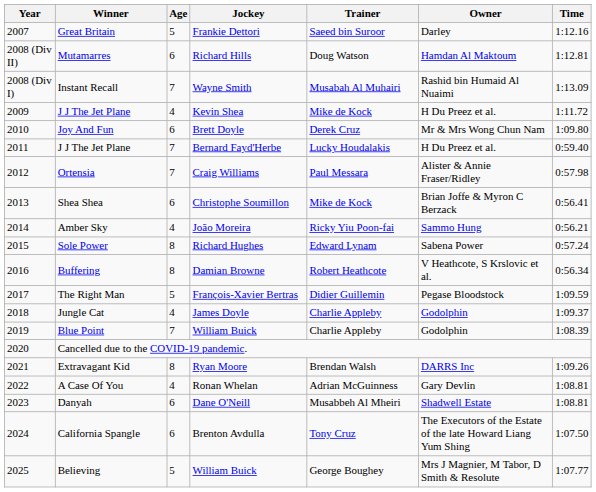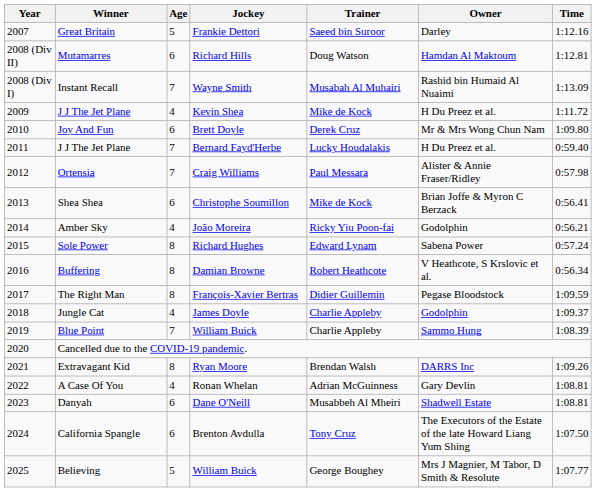 <table class="wikitable sortable" style="font-size:90%">
 <tr>
 <th style="width:60px">Year<br></th>
 <th style="width:140px">Winner<br></th>
 <th>Age<br></th>
 <th style="width:147px">Jockey<br></th>
 <th style="width:140px">Trainer<br></th>
 <th style="width:170px">Owner<br></th>
 <th>Time<br></th>
 </tr>
 <tr>
 <td>2007</td>
 <td><a href='#'>Great Britain</a></td>
 <td>5</td>
 <td><a href='#'>Frankie Dettori</a></td>
 <td><a href='#'>Saeed bin Suroor</a></td>
 <td>Darley</td>
 <td>1:12.16</td>
 </tr>
 <tr>
 <td>2008 (Div II)</td>
 <td><a href='#'>Mutamarres</a></td>
 <td>6</td>
 <td><a href='#'>Richard Hills</a></td>
 <td>Doug Watson</td>
 <td><a href='#'>Hamdan Al Maktoum</a></td>
 <td>1:12.81</td>
 </tr>
 <tr>
 <td>2008 (Div I)</td>
 <td>Instant Recall</td>
 <td>7</td>
 <td><a href='#'>Wayne Smith</a></td>
 <td><a href='#'>Musabah Al Muhairi</a></td>
 <td>Rashid bin Humaid Al Nuaimi</td>
 <td>1:13.09</td>
 </tr>
 <tr>
 <td>2009</td>
 <td><a href='#'>J J The Jet Plane</a></td>
 <td>4</td>
 <td><a href='#'>Kevin Shea</a></td>
 <td><a href='#'>Mike de Kock</a></td>
 <td>H Du Preez et al.</td>
 <td>1:11.72</td>
 </tr>
 <tr>
 <td>2010</td>
 <td><a href='#'>Joy And Fun</a></td>
 <td>6</td>
 <td><a href='#'>Brett Doyle</a></td>
 <td><a href='#'>Derek Cruz</a></td>
 <td>Mr & Mrs Wong Chun Nam</td>
 <td>1:09.80</td>
 </tr>
 <tr>
 <td>2011</td>
 <td>J J The Jet Plane</td>
 <td>7</td>
 <td><a href='#'>Bernard Fayd'Herbe</a></td>
 <td><a href='#'>Lucky Houdalakis</a></td>
 <td>H Du Preez et al.</td>
 <td>0:59.40</td>
 </tr>
 <tr>
 <td>2012</td>
 <td><a href='#'>Ortensia</a></td>
 <td>7</td>
 <td><a href='#'>Craig Williams</a></td>
 <td><a href='#'>Paul Messara</a></td>
 <td>Alister & Annie Fraser/Ridley</td>
 <td>0:57.98</td>
 </tr>
 <tr>
 <td>2013</td>
 <td>Shea Shea</td>
 <td>6</td>
 <td><a href='#'>Christophe Soumillon</a></td>
 <td><a href='#'>Mike de Kock</a></td>
 <td>Brian Joffe & Myron C Berzack</td>
 <td>0:56.41</td>
 </tr>
 <tr>
 <td>2014</td>
 <td>Amber Sky</td>
 <td>4</td>
 <td><a href='#'>João Moreira</a></td>
 <td><a href='#'>Ricky Yiu Poon-fai</a></td>
-<td><a href='#'>Sammo Hung</a></td>
+<td>Godolphin</td>
 <td>0:56.21</td>
 </tr>
 <tr>
 <td>2015</td>
 <td><a href='#'>Sole Power</a></td>
 <td>8</td>
 <td><a href='#'>Richard Hughes</a></td>
 <td><a href='#'>Edward Lynam</a></td>
 <td>Sabena Power</td>
 <td>0:57.24</td>
 </tr>
 <tr>
 <td>2016</td>
 <td><a href='#'>Buffering</a></td>
 <td>8</td>
 <td><a href='#'>Damian Browne</a></td>
 <td><a href='#'>Robert Heathcote</a></td>
 <td>V Heathcote, S Krslovic et al.</td>
 <td>0:56.34</td>
 </tr>
 <tr>
 <td>2017</td>
 <td>The Right Man</td>
-<td>5</td>
+<td>8</td>
 <td><a href='#'>François-Xavier Bertras</a></td>
 <td><a href='#'>Didier Guillemin</a></td>
 <td>Pegase Bloodstock</td>
 <td>1:09.59</td>
 </tr>
 <tr>
 <td>2018</td>
 <td>Jungle Cat</td>
 <td>4</td>
 <td><a href='#'>James Doyle</a></td>
 <td><a href='#'>Charlie Appleby</a></td>
 <td><a href='#'>Godolphin</a></td>
 <td>1:09.37</td>
 </tr>
 <tr>
 <td>2019</td>
 <td><a href='#'>Blue Point</a></td>
 <td>7</td>
 <td><a href='#'>William Buick</a></td>
 <td>Charlie Appleby</td>
-<td>Godolphin</td>
+<td><a href='#'>Sammo Hung</a></td>
 <td>1:08.39</td>
 </tr>
 <tr>
 <td>2020</td>
 <td colspan=9>Cancelled due to the <a href='#'>COVID-19 pandemic</a>.</td>
 </tr>
 <tr>
 <td>2021</td>
 <td>Extravagant Kid</td>
 <td>8</td>
 <td><a href='#'>Ryan Moore</a></td>
 <td>Brendan Walsh</td>
 <td><a href='#'>DARRS Inc</a></td>
 <td>1:09.26</td>
 </tr>
 <tr>
 <td>2022</td>
 <td>A Case Of You</td>
 <td>4</td>
 <td>Ronan Whelan</td>
 <td>Adrian McGuinness</td>
 <td>Gary Devlin</td>
 <td>1:08.81</td>
 </tr>
 <tr>
 <td>2023</td>
 <td>Danyah</td>
 <td>6</td>
 <td><a href='#'>Dane O'Neill</a></td>
 <td>Musabbeh Al Mheiri</td>
 <td><a href='#'>Shadwell Estate</a></td>
 <td>1:08.81</td>
 </tr>
 <tr>
 <td>2024</td>
 <td>California Spangle</td>
 <td>6</td>
 <td>Brenton Avdulla</td>
 <td><a href='#'>Tony Cruz</a></td>
 <td>The Executors of the Estate of the late Howard Liang Yum Shing</td>
 <td>1:07.50</td>
 </tr>
 <tr>
 <td>2025</td>
 <td>Believing</td>
 <td>5</td>
 <td><a href='#'>William Buick</a></td>
 <td>George Boughey</td>
 <td>Mrs J Magnier, M Tabor, D Smith & Resolute</td>
 <td>1:07.77</td>
 </tr>
 </table>
